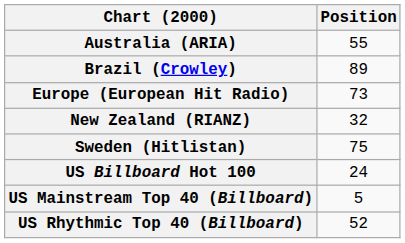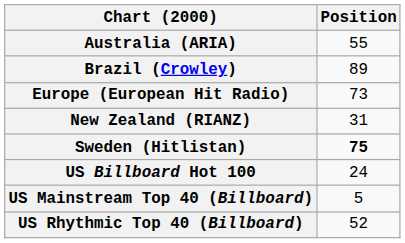 <table class="wikitable sortable plainrowheaders" style="text-align:center">
 <tr>
 <th scope="col">Chart (2000)</th>
 <th scope="col">Position</th>
 </tr>
 <tr>
 <th scope="row">Australia (ARIA)</th>
 <td>55</td>
 </tr>
 <tr>
 <th scope="row">Brazil (<a href='#'>Crowley</a>)</th>
 <td>89</td>
 </tr>
 <tr>
 <th scope="row">Europe (European Hit Radio)</th>
 <td style="text-align:center;">73</td>
 </tr>
 <tr>
 <th scope="row">New Zealand (RIANZ)</th>
-<td>32</td>
+<td>31</td>
 </tr>
 <tr>
 <th scope="row">Sweden (Hitlistan)</th>
-<td>75</td>
+<td><strong>75</strong></td>
 </tr>
 <tr>
 <th scope="row">US <em>Billboard</em> Hot 100</th>
 <td>24</td>
 </tr>
 <tr>
 <th scope="row">US Mainstream Top 40 (<em>Billboard</em>)</th>
 <td>5</td>
 </tr>
 <tr>
 <th scope="row">US Rhythmic Top 40 (<em>Billboard</em>)</th>
 <td>52</td>
 </tr>
 </table>
